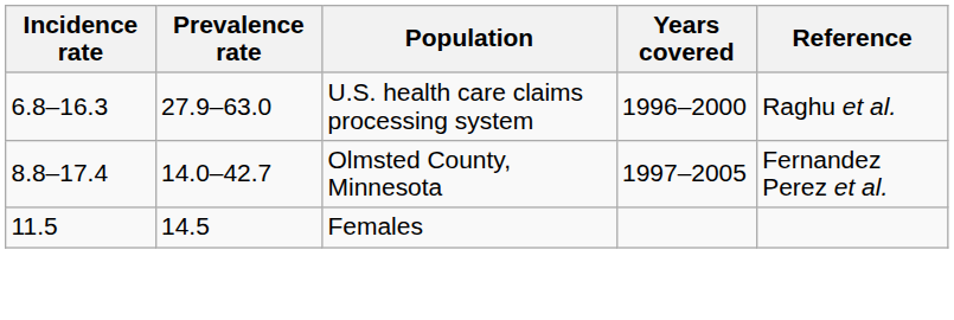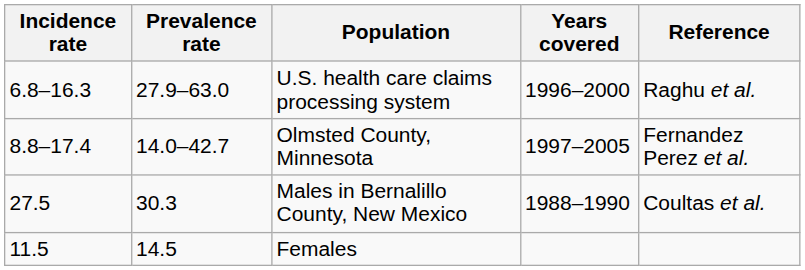 <table class="wikitable">
 <tr>
 <th>Incidence rate</th>
 <th>Prevalence rate</th>
 <th>Population</th>
 <th>Years covered</th>
 <th>Reference</th>
 </tr>
 <tr>
 <td>6.8–16.3</td>
 <td>27.9–63.0</td>
 <td>U.S. health care claims processing system</td>
 <td>1996–2000</td>
 <td>Raghu <em>et al.</em></td>
 </tr>
 <tr>
 <td>8.8–17.4</td>
 <td>14.0–42.7</td>
 <td>Olmsted County, Minnesota</td>
 <td>1997–2005</td>
 <td>Fernandez Perez <em>et al.</em></td>
 </tr>
 <tr>
+<td>27.5</td>
+<td>30.3</td>
+<td>Males in Bernalillo County, New Mexico</td>
+<td>1988–1990</td>
+<td>Coultas <em>et al.</em></td>
+</tr>
+<tr>
 <td>11.5</td>
 <td>14.5</td>
 <td>Females</td>
 <td></td>
 <td></td>
 </tr>
 </table>
